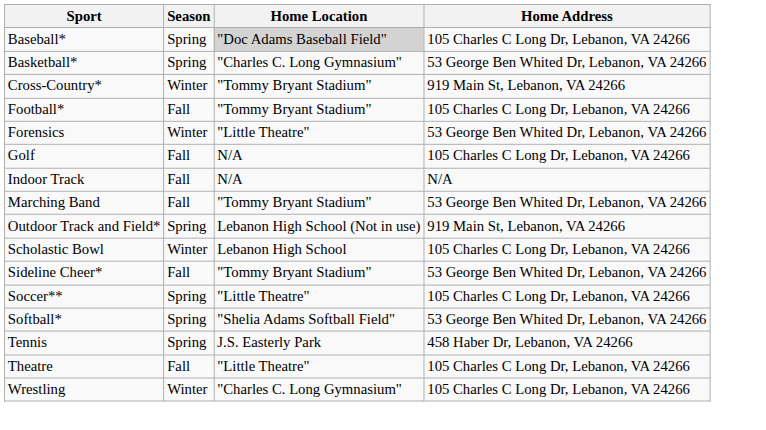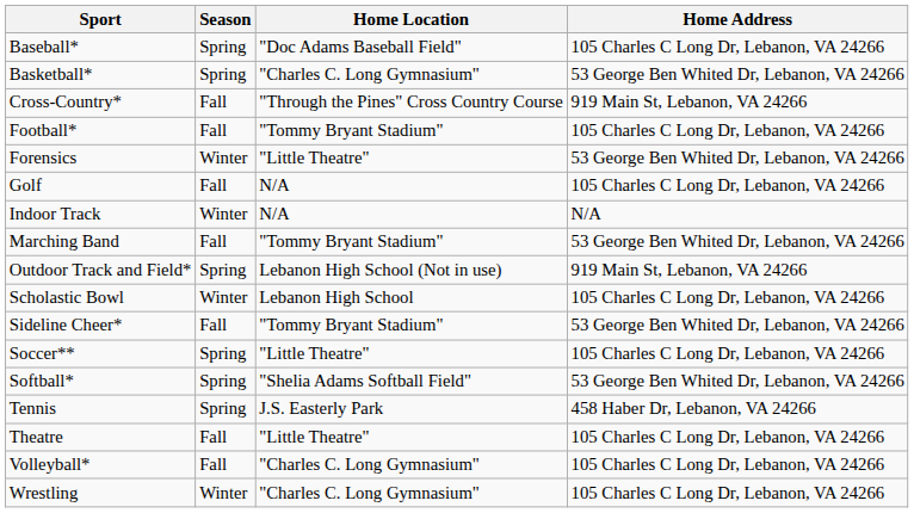 <table class="wikitable mw-collapsible mw-collapsed">
 <tr>
 <th>Sport</th>
 <th>Season</th>
 <th>Home Location</th>
 <th>Home Address</th>
 </tr>
 <tr>
 <td>Baseball*</td>
 <td>Spring</td>
-<td style="background: lightgrey;">"Doc Adams Baseball Field"</td>
+<td>"Doc Adams Baseball Field"</td>
 <td>105 Charles C Long Dr, Lebanon, VA 24266</td>
 </tr>
 <tr>
 <td>Basketball*</td>
 <td>Spring</td>
 <td>"Charles C. Long Gymnasium"</td>
 <td>53 George Ben Whited Dr, Lebanon, VA 24266</td>
 </tr>
 <tr>
 <td>Cross-Country*</td>
-<td>Winter</td>
-<td>"Tommy Bryant Stadium"</td>
+<td>Fall</td>
+<td>"Through the Pines" Cross Country Course</td>
 <td>919 Main St, Lebanon, VA 24266</td>
 </tr>
 <tr>
 <td>Football*</td>
 <td>Fall</td>
 <td>"Tommy Bryant Stadium"</td>
 <td>105 Charles C Long Dr, Lebanon, VA 24266</td>
 </tr>
 <tr>
 <td>Forensics</td>
 <td>Winter</td>
 <td>"Little Theatre"</td>
 <td>53 George Ben Whited Dr, Lebanon, VA 24266</td>
 </tr>
 <tr>
 <td>Golf</td>
 <td>Fall</td>
 <td>N/A</td>
 <td>105 Charles C Long Dr, Lebanon, VA 24266</td>
 </tr>
 <tr>
 <td>Indoor Track</td>
-<td>Fall</td>
+<td>Winter</td>
 <td>N/A</td>
 <td>N/A</td>
 </tr>
 <tr>
 <td>Marching Band</td>
 <td>Fall</td>
 <td>"Tommy Bryant Stadium"</td>
 <td>53 George Ben Whited Dr, Lebanon, VA 24266</td>
 </tr>
 <tr>
 <td>Outdoor Track and Field*</td>
 <td>Spring</td>
 <td>Lebanon High School (Not in use)</td>
 <td>919 Main St, Lebanon, VA 24266</td>
 </tr>
 <tr>
 <td>Scholastic Bowl</td>
 <td>Winter</td>
 <td>Lebanon High School</td>
 <td>105 Charles C Long Dr, Lebanon, VA 24266</td>
 </tr>
 <tr>
 <td>Sideline Cheer*</td>
 <td>Fall</td>
 <td>"Tommy Bryant Stadium"</td>
 <td>53 George Ben Whited Dr, Lebanon, VA 24266</td>
 </tr>
 <tr>
 <td>Soccer**</td>
 <td>Spring</td>
 <td>"Little Theatre"</td>
 <td>105 Charles C Long Dr, Lebanon, VA 24266</td>
 </tr>
 <tr>
 <td>Softball*</td>
 <td>Spring</td>
 <td>"Shelia Adams Softball Field"</td>
 <td>53 George Ben Whited Dr, Lebanon, VA 24266</td>
 </tr>
 <tr>
 <td>Tennis</td>
 <td>Spring</td>
 <td>J.S. Easterly Park</td>
 <td>458 Haber Dr, Lebanon, VA 24266</td>
 </tr>
 <tr>
 <td>Theatre</td>
 <td>Fall</td>
 <td>"Little Theatre"</td>
 <td>105 Charles C Long Dr, Lebanon, VA 24266</td>
 </tr>
 <tr>
+<td>Volleyball*</td>
+<td>Fall</td>
+<td>"Charles C. Long Gymnasium"</td>
+<td>105 Charles C Long Dr, Lebanon, VA 24266</td>
+</tr>
+<tr>
 <td>Wrestling</td>
 <td>Winter</td>
 <td>"Charles C. Long Gymnasium"</td>
 <td>105 Charles C Long Dr, Lebanon, VA 24266</td>
 </tr>
 </table>
